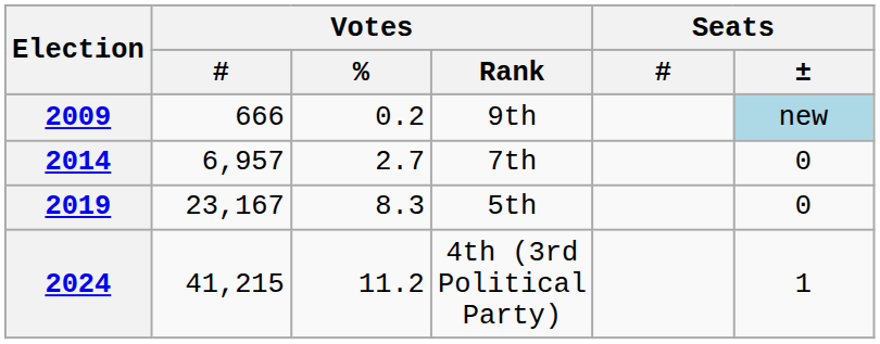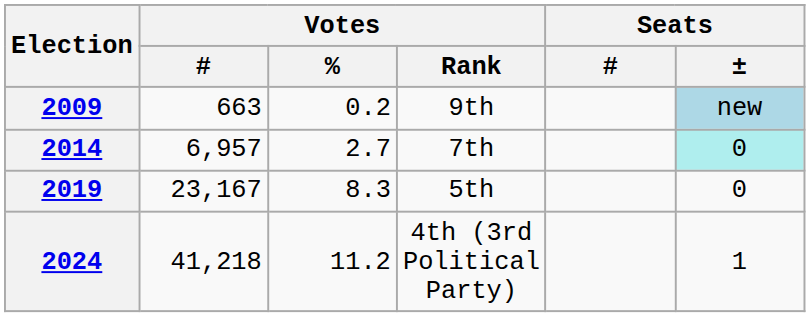 <table class=wikitable style="text-align:center">
 <tr>
 <th rowspan=2>Election</th>
 <th colspan=3>Votes</th>
 <th colspan=2>Seats</th>
 </tr>
 <tr>
 <th style="width:60px">#</th>
 <th style="width:60px">%</th>
 <th style="width:60px">Rank</th>
 <th style="width:60px">#</th>
 <th style="width:60px">±</th>
 </tr>
 <tr>
 <th><a href='#'>2009</a></th>
-<td align=right>666</td>
+<td align=right>663</td>
 <td align=right>0.2</td>
 <td>9th</td>
 <td style="text-align:right"></td>
 <td style="background: lightblue;">new</td>
 </tr>
 <tr>
 <th><a href='#'>2014</a></th>
 <td align=right>6,957</td>
 <td align=right>2.7</td>
 <td>7th</td>
 <td style="text-align:right"></td>
-<td> 0</td>
+<td style="background: paleturquoise;"> 0</td>
 </tr>
 <tr>
 <th><a href='#'>2019</a></th>
 <td align=right>23,167</td>
 <td align=right>8.3</td>
 <td>5th</td>
 <td style="text-align:right"></td>
 <td> 0</td>
 </tr>
 <tr>
 <th><a href='#'>2024</a></th>
-<td align=right>41,215</td>
+<td align=right>41,218</td>
 <td align=right>11.2</td>
 <td>4th (3rd Political Party)</td>
 <td style="text-align:right"></td>
 <td> 1</td>
 </tr>
 </table>
